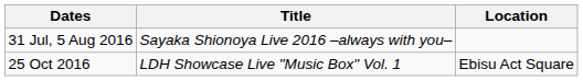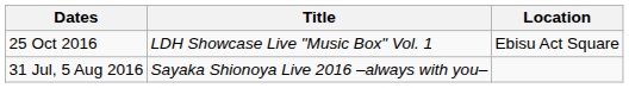 <table class="wikitable">
 <tr>
 <th>Dates</th>
 <th>Title</th>
 <th>Location</th>
 </tr>
 <tr>
+<td>25 Oct 2016</td>
+<td><em>LDH Showcase Live "Music Box" Vol. 1</em></td>
+<td>Ebisu Act Square</td>
+</tr>
+<tr>
 <td>31 Jul, 5 Aug 2016</td>
 <td><em>Sayaka Shionoya Live 2016 –always with you–</em></td>
 <td></td>
 </tr>
-<tr>
-<td>25 Oct 2016</td>
-<td><em>LDH Showcase Live "Music Box" Vol. 1</em></td>
-<td>Ebisu Act Square</td>
-</tr>
 </table>
